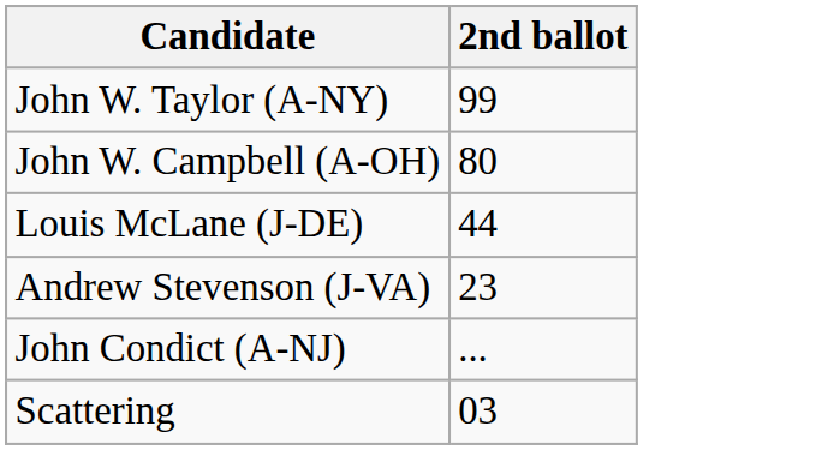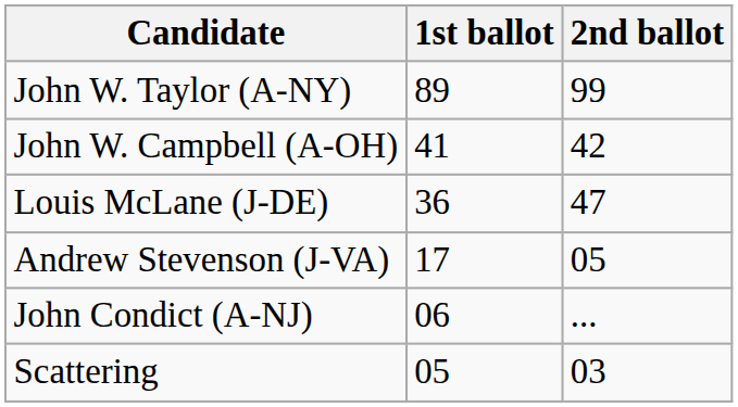 <table class="wikitable">
 <tr>
 <th>Candidate</th>
+<th>1st ballot</th>
 <th>2nd ballot</th>
 </tr>
 <tr>
 <td>John W. Taylor (A-NY)</td>
+<td>89</td>
 <td>99</td>
 </tr>
 <tr>
 <td>John W. Campbell (A-OH)</td>
-<td>80</td>
+<td>41</td>
+<td>42</td>
 </tr>
 <tr>
 <td>Louis McLane (J-DE)</td>
-<td>44</td>
+<td>36</td>
+<td>47</td>
 </tr>
 <tr>
 <td>Andrew Stevenson (J-VA)</td>
-<td>23</td>
+<td>17</td>
+<td>05</td>
 </tr>
 <tr>
 <td>John Condict (A-NJ)</td>
+<td>06</td>
 <td>...</td>
 </tr>
 <tr>
 <td>Scattering</td>
+<td>05</td>
 <td>03</td>
 </tr>
 </table>
